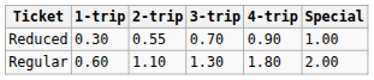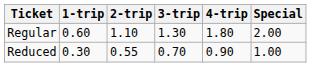 <table class="wikitable">
 <tr>
 <th>Ticket</th>
 <th>1-trip</th>
 <th>2-trip</th>
 <th>3-trip</th>
 <th>4-trip</th>
 <th>Special</th>
 </tr>
 <tr>
+<td>Regular</td>
+<td>0.60</td>
+<td>1.10</td>
+<td>1.30</td>
+<td>1.80</td>
+<td>2.00</td>
+</tr>
+<tr>
 <td>Reduced</td>
 <td>0.30</td>
 <td>0.55</td>
 <td>0.70</td>
 <td>0.90</td>
 <td>1.00</td>
 </tr>
-<tr>
-<td>Regular</td>
-<td>0.60</td>
-<td>1.10</td>
-<td>1.30</td>
-<td>1.80</td>
-<td>2.00</td>
-</tr>
 </table>
